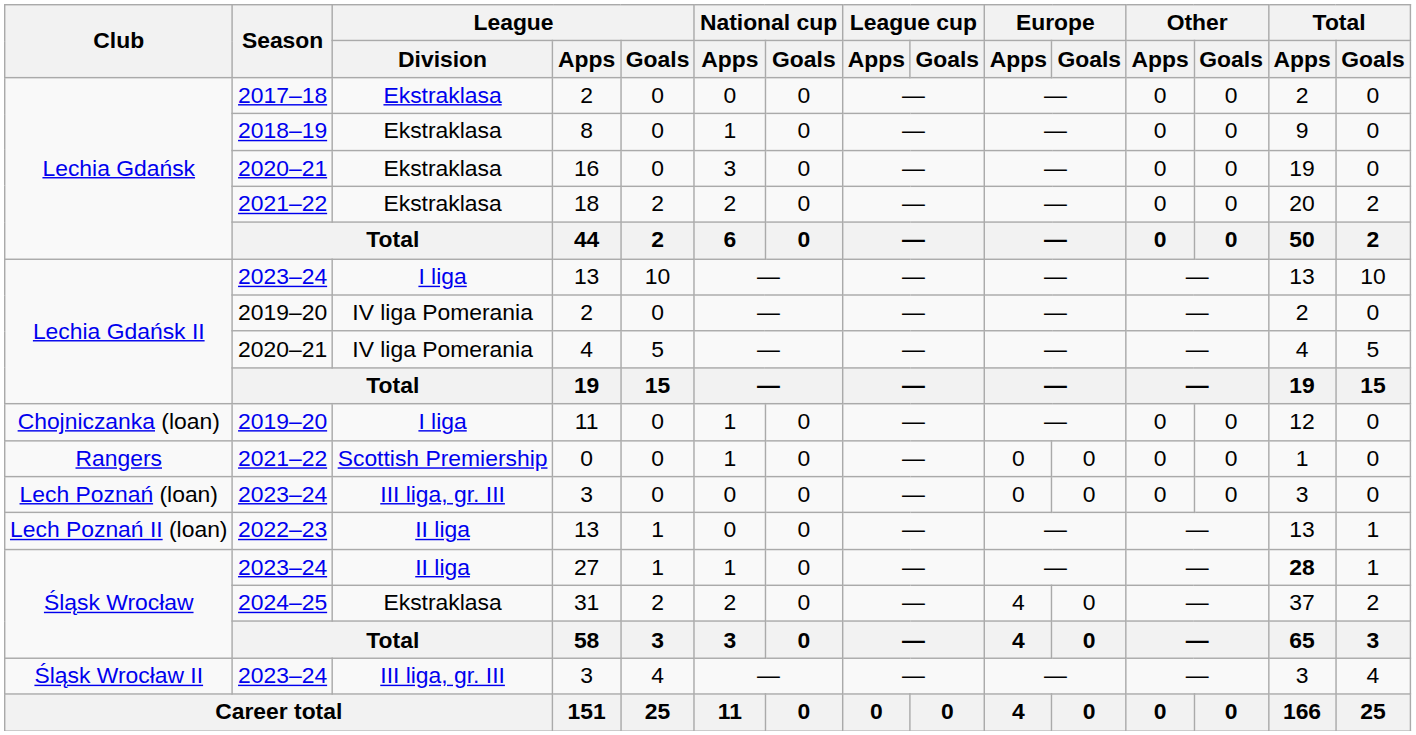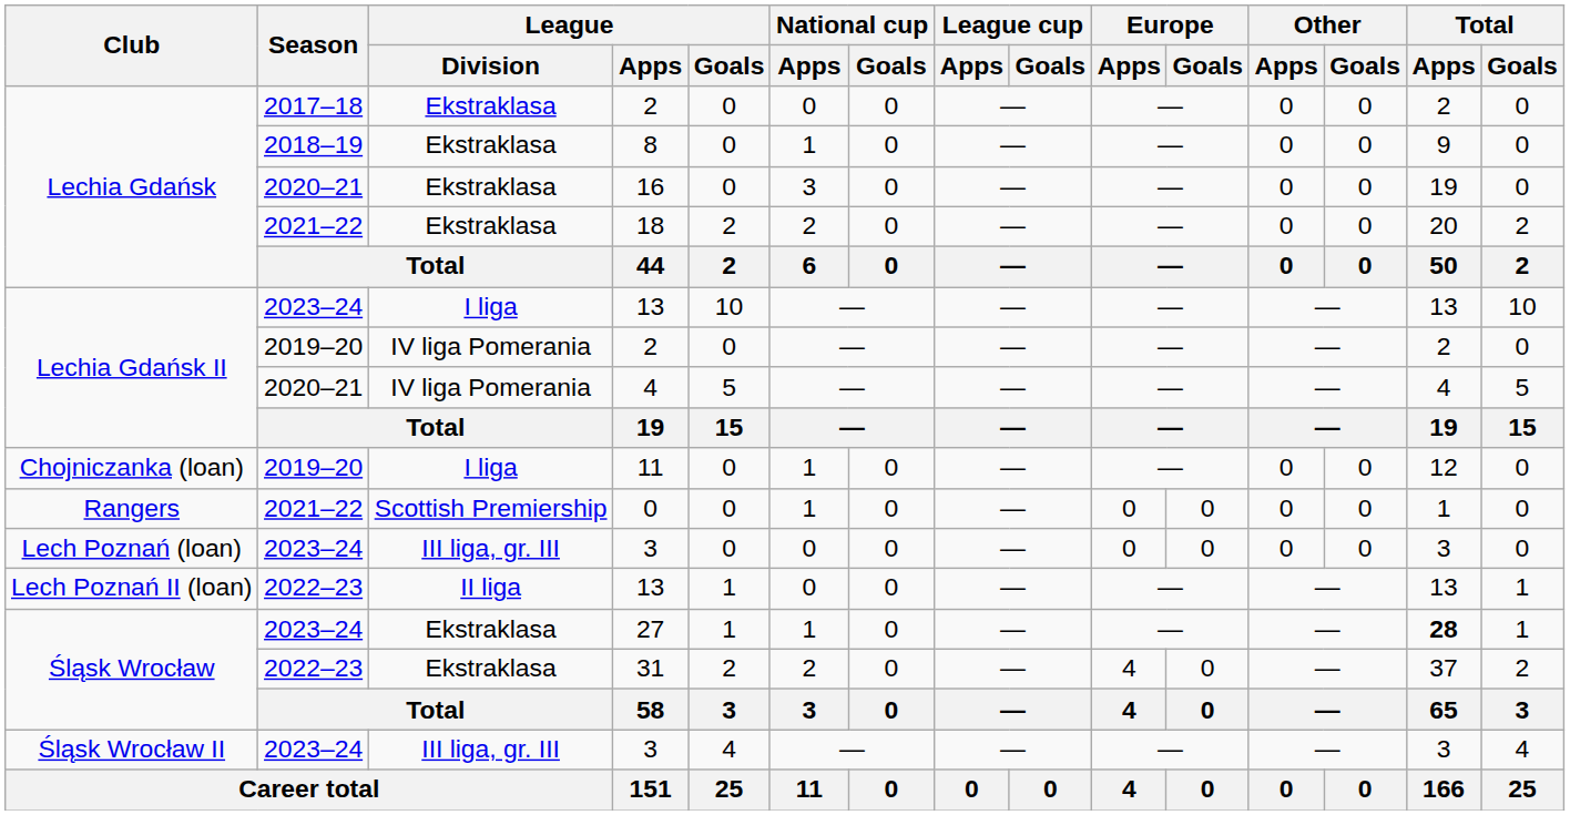 <table class="wikitable" style="text-align:center">
 <tr>
 <th rowspan="2">Club</th>
 <th rowspan="2">Season</th>
 <th colspan="3">League</th>
 <th colspan="2">National cup</th>
 <th colspan="2">League cup</th>
 <th colspan="2">Europe</th>
 <th colspan="2">Other</th>
 <th colspan="2">Total</th>
 </tr>
 <tr>
 <th>Division</th>
 <th>Apps</th>
 <th>Goals</th>
 <th>Apps</th>
 <th>Goals</th>
 <th>Apps</th>
 <th>Goals</th>
 <th>Apps</th>
 <th>Goals</th>
 <th>Apps</th>
 <th>Goals</th>
 <th>Apps</th>
 <th>Goals</th>
 </tr>
 <tr>
 <td rowspan="5"><a href='#'>Lechia Gdańsk</a></td>
 <td><a href='#'>2017–18</a></td>
 <td><a href='#'>Ekstraklasa</a></td>
 <td>2</td>
 <td>0</td>
 <td>0</td>
 <td>0</td>
 <td colspan="2">—</td>
 <td colspan="2">—</td>
 <td>0</td>
 <td>0</td>
 <td>2</td>
 <td>0</td>
 </tr>
 <tr>
 <td><a href='#'>2018–19</a></td>
 <td>Ekstraklasa</td>
 <td>8</td>
 <td>0</td>
 <td>1</td>
 <td>0</td>
 <td colspan="2">—</td>
 <td colspan="2">—</td>
 <td>0</td>
 <td>0</td>
 <td>9</td>
 <td>0</td>
 </tr>
 <tr>
 <td><a href='#'>2020–21</a></td>
 <td>Ekstraklasa</td>
 <td>16</td>
 <td>0</td>
 <td>3</td>
 <td>0</td>
 <td colspan="2">—</td>
 <td colspan="2">—</td>
 <td>0</td>
 <td>0</td>
 <td>19</td>
 <td>0</td>
 </tr>
 <tr>
 <td><a href='#'>2021–22</a></td>
 <td>Ekstraklasa</td>
 <td>18</td>
 <td>2</td>
 <td>2</td>
 <td>0</td>
 <td colspan="2">—</td>
 <td colspan="2">—</td>
 <td>0</td>
 <td>0</td>
 <td>20</td>
 <td>2</td>
 </tr>
 <tr>
 <th colspan="2">Total</th>
 <th>44</th>
 <th>2</th>
 <th>6</th>
 <th>0</th>
 <th colspan="2">—</th>
 <th colspan="2">—</th>
 <th>0</th>
 <th>0</th>
 <th>50</th>
 <th>2</th>
 </tr>
 <tr>
 <td rowspan="4"><a href='#'>Lechia Gdańsk II</a></td>
 <td><a href='#'>2023–24</a></td>
 <td><a href='#'>I liga</a></td>
 <td>13</td>
 <td>10</td>
 <td colspan="2">—</td>
 <td colspan="2">—</td>
 <td colspan="2">—</td>
 <td colspan="2">—</td>
 <td>13</td>
 <td>10</td>
 </tr>
 <tr>
 <td>2019–20</td>
 <td>IV liga Pomerania</td>
 <td>2</td>
 <td>0</td>
 <td colspan="2">—</td>
 <td colspan="2">—</td>
 <td colspan="2">—</td>
 <td colspan="2">—</td>
 <td>2</td>
 <td>0</td>
 </tr>
 <tr>
 <td>2020–21</td>
 <td>IV liga Pomerania</td>
 <td>4</td>
 <td>5</td>
 <td colspan="2">—</td>
 <td colspan="2">—</td>
 <td colspan="2">—</td>
 <td colspan="2">—</td>
 <td>4</td>
 <td>5</td>
 </tr>
 <tr>
 <th colspan="2">Total</th>
 <th>19</th>
 <th>15</th>
 <th colspan="2">—</th>
 <th colspan="2">—</th>
 <th colspan="2">—</th>
 <th colspan="2">—</th>
 <th>19</th>
 <th>15</th>
 </tr>
 <tr>
 <td><a href='#'>Chojniczanka</a> (loan)</td>
 <td><a href='#'>2019–20</a></td>
 <td><a href='#'>I liga</a></td>
 <td>11</td>
 <td>0</td>
 <td>1</td>
 <td>0</td>
 <td colspan="2">—</td>
 <td colspan="2">—</td>
 <td>0</td>
 <td>0</td>
 <td>12</td>
 <td>0</td>
 </tr>
 <tr>
 <td><a href='#'>Rangers</a></td>
 <td><a href='#'>2021–22</a></td>
 <td><a href='#'>Scottish Premiership</a></td>
 <td>0</td>
 <td>0</td>
 <td>1</td>
 <td>0</td>
 <td colspan="2">—</td>
 <td>0</td>
 <td>0</td>
 <td>0</td>
 <td>0</td>
 <td>1</td>
 <td>0</td>
 </tr>
 <tr>
 <td><a href='#'>Lech Poznań</a> (loan)</td>
 <td><a href='#'>2023–24</a></td>
 <td><a href='#'>III liga, gr. III</a></td>
 <td>3</td>
 <td>0</td>
 <td>0</td>
 <td>0</td>
 <td colspan="2">—</td>
 <td>0</td>
 <td>0</td>
 <td>0</td>
 <td>0</td>
 <td>3</td>
 <td>0</td>
 </tr>
 <tr>
 <td><a href='#'>Lech Poznań II</a> (loan)</td>
 <td><a href='#'>2022–23</a></td>
 <td><a href='#'>II liga</a></td>
 <td>13</td>
 <td>1</td>
 <td>0</td>
 <td>0</td>
 <td colspan="2">—</td>
 <td colspan="2">—</td>
 <td colspan="2">—</td>
 <td>13</td>
 <td>1</td>
 </tr>
 <tr>
 <td rowspan="3"><a href='#'>Śląsk Wrocław</a></td>
 <td><a href='#'>2023–24</a></td>
-<td><a href='#'>II liga</a></td>
+<td>Ekstraklasa</td>
 <td>27</td>
 <td>1</td>
 <td>1</td>
 <td>0</td>
 <td colspan="2">—</td>
 <td colspan="2">—</td>
 <td colspan="2">—</td>
 <td><strong>28</strong></td>
 <td>1</td>
 </tr>
 <tr>
-<td><a href='#'>2024–25</a></td>
+<td><a href='#'>2022–23</a></td>
 <td>Ekstraklasa</td>
 <td>31</td>
 <td>2</td>
 <td>2</td>
 <td>0</td>
 <td colspan="2">—</td>
 <td>4</td>
 <td>0</td>
 <td colspan="2">—</td>
 <td>37</td>
 <td>2</td>
 </tr>
 <tr>
 <th colspan="2">Total</th>
 <th>58</th>
 <th>3</th>
 <th>3</th>
 <th>0</th>
 <th colspan="2">—</th>
 <th>4</th>
 <th>0</th>
 <th colspan="2">—</th>
 <th>65</th>
 <th>3</th>
 </tr>
 <tr>
 <td><a href='#'>Śląsk Wrocław II</a></td>
 <td><a href='#'>2023–24</a></td>
 <td><a href='#'>III liga, gr. III</a></td>
 <td>3</td>
 <td>4</td>
 <td colspan="2">—</td>
 <td colspan="2">—</td>
 <td colspan="2">—</td>
 <td colspan="2">—</td>
 <td>3</td>
 <td>4</td>
 </tr>
 <tr>
 <th colspan="3">Career total</th>
 <th>151</th>
 <th>25</th>
 <th>11</th>
 <th>0</th>
 <th>0</th>
 <th>0</th>
 <th>4</th>
 <th>0</th>
 <th>0</th>
 <th>0</th>
 <th>166</th>
 <th>25</th>
 </tr>
 </table>
